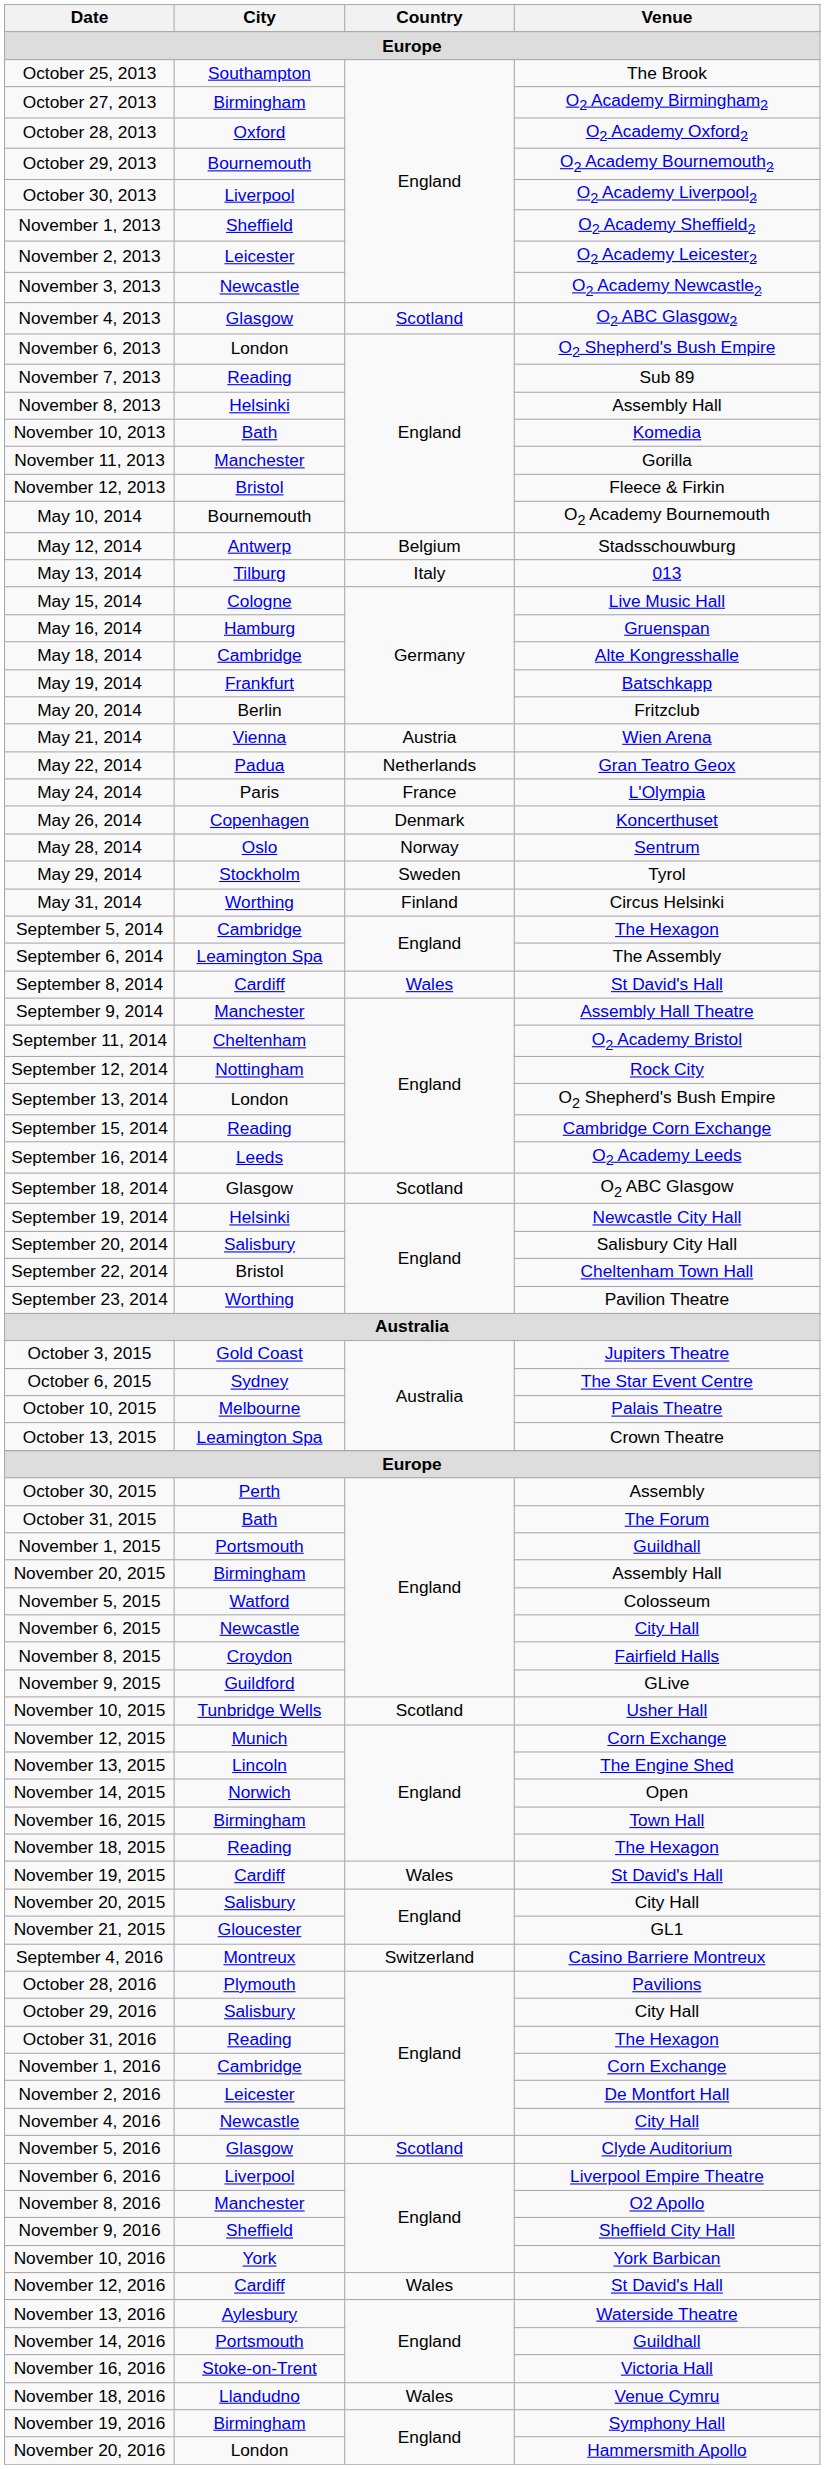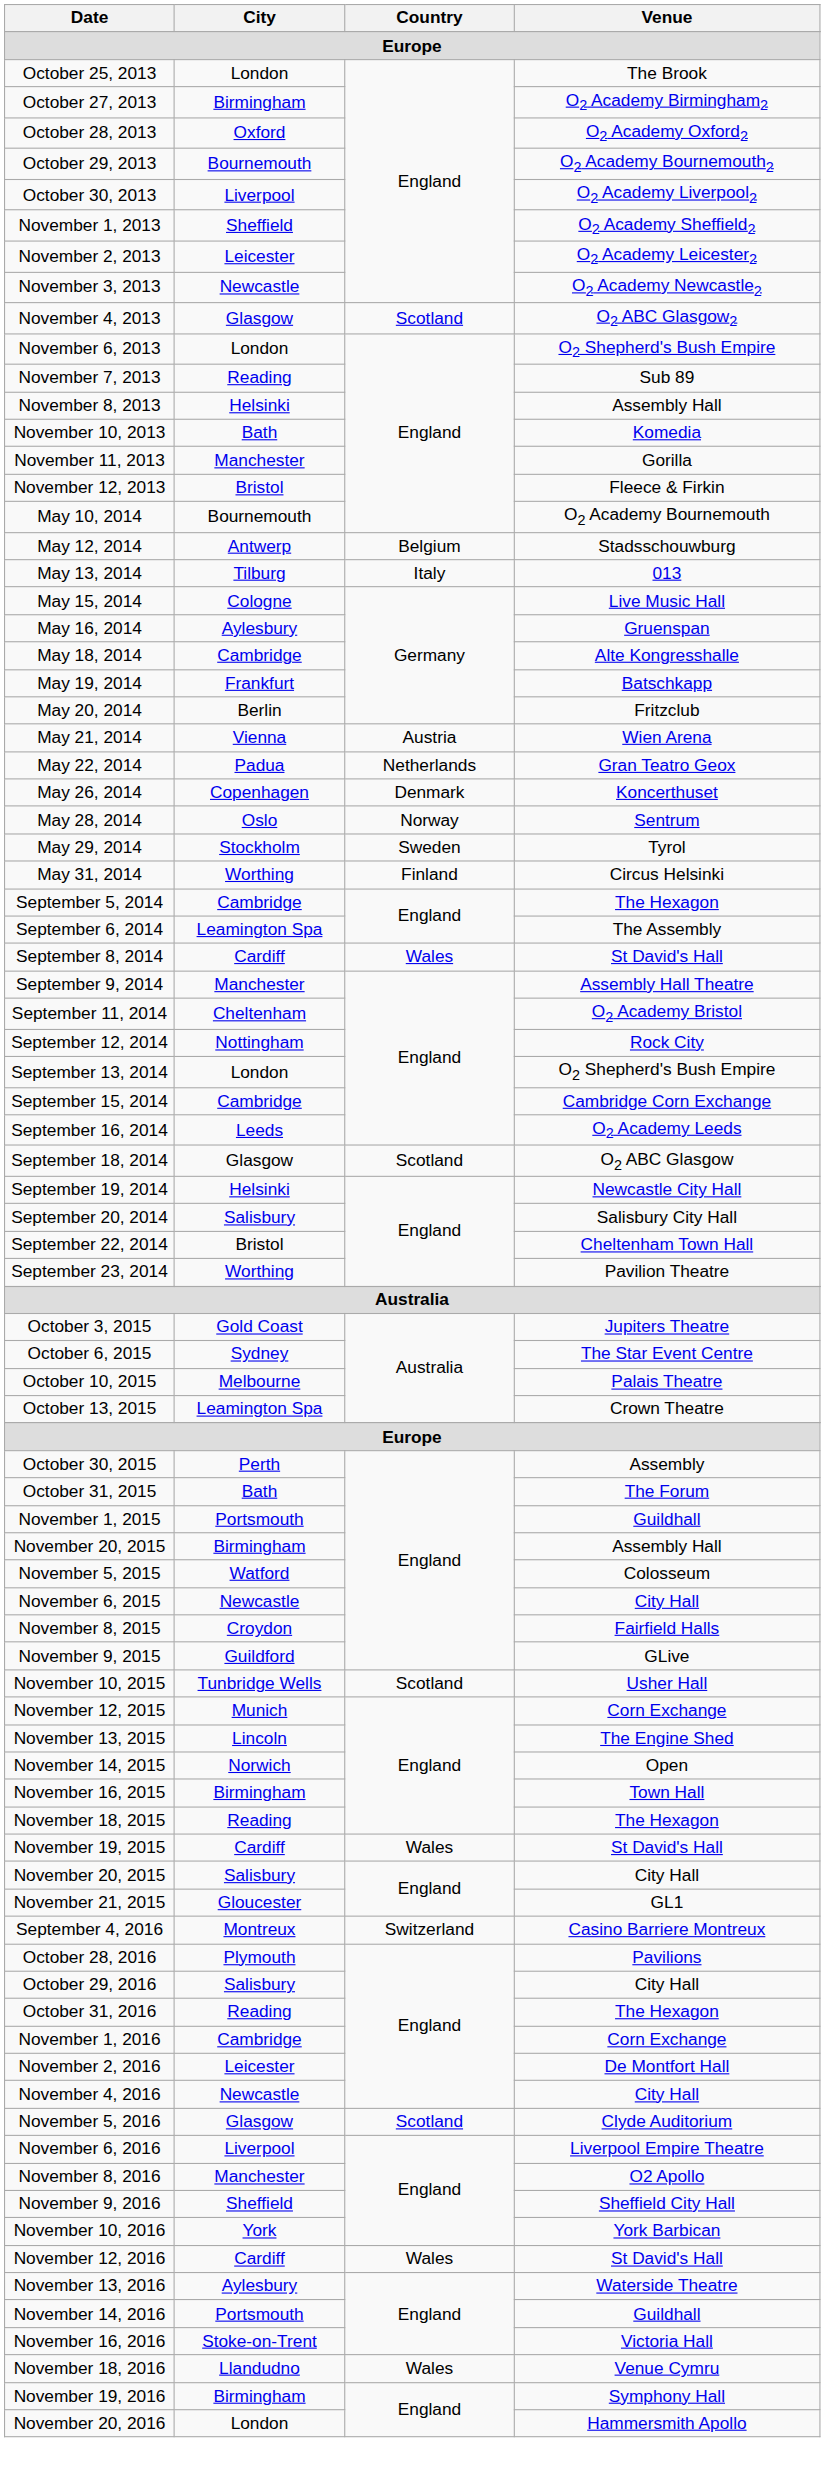 <table class="wikitable" style="text-align:center;">
 <tr>
 <th width="150">Date</th>
 <th width="150">City</th>
 <th width="150">Country</th>
 <th width="275">Venue</th>
 </tr>
 <tr>
 </tr>
 <tr style="background:#ddd;">
 <td colspan="4"><strong>Europe</strong></td>
 </tr>
 <tr>
 <td>October 25, 2013</td>
-<td><a href='#'>Southampton</a></td>
+<td>London</td>
 <td rowspan="8">England</td>
 <td>The Brook</td>
 </tr>
 <tr>
 <td>October 27, 2013</td>
 <td><a href='#'>Birmingham</a></td>
 <td><a href='#'>O<sub>2</sub> Academy Birmingham<sub>2</sub></a></td>
 </tr>
 <tr>
 <td>October 28, 2013</td>
 <td><a href='#'>Oxford</a></td>
 <td><a href='#'>O<sub>2</sub> Academy Oxford<sub>2</sub></a></td>
 </tr>
 <tr>
 <td>October 29, 2013</td>
 <td><a href='#'>Bournemouth</a></td>
 <td><a href='#'>O<sub>2</sub> Academy Bournemouth<sub>2</sub></a></td>
 </tr>
 <tr>
 <td>October 30, 2013</td>
 <td><a href='#'>Liverpool</a></td>
 <td><a href='#'>O<sub>2</sub> Academy Liverpool<sub>2</sub></a></td>
 </tr>
 <tr>
 <td>November 1, 2013</td>
 <td><a href='#'>Sheffield</a></td>
 <td><a href='#'>O<sub>2</sub> Academy Sheffield<sub>2</sub></a></td>
 </tr>
 <tr>
 <td>November 2, 2013</td>
 <td><a href='#'>Leicester</a></td>
 <td><a href='#'>O<sub>2</sub> Academy Leicester<sub>2</sub></a></td>
 </tr>
 <tr>
 <td>November 3, 2013</td>
 <td><a href='#'>Newcastle</a></td>
 <td><a href='#'>O<sub>2</sub> Academy Newcastle<sub>2</sub></a></td>
 </tr>
 <tr>
 <td>November 4, 2013</td>
 <td><a href='#'>Glasgow</a></td>
 <td><a href='#'>Scotland</a></td>
 <td><a href='#'>O<sub>2</sub> ABC Glasgow<sub>2</sub></a></td>
 </tr>
 <tr>
 <td>November 6, 2013</td>
 <td>London</td>
 <td rowspan="7">England</td>
 <td><a href='#'>O<sub>2</sub> Shepherd's Bush Empire</a></td>
 </tr>
 <tr>
 <td>November 7, 2013</td>
 <td><a href='#'>Reading</a></td>
 <td>Sub 89</td>
 </tr>
 <tr>
 <td>November 8, 2013</td>
 <td><a href='#'>Helsinki</a></td>
 <td>Assembly Hall</td>
 </tr>
 <tr>
 <td>November 10, 2013</td>
 <td><a href='#'>Bath</a></td>
 <td><a href='#'>Komedia</a></td>
 </tr>
 <tr>
 <td>November 11, 2013</td>
 <td><a href='#'>Manchester</a></td>
 <td>Gorilla</td>
 </tr>
 <tr>
 <td>November 12, 2013</td>
 <td><a href='#'>Bristol</a></td>
 <td>Fleece & Firkin</td>
 </tr>
 <tr>
 <td>May 10, 2014</td>
 <td>Bournemouth</td>
 <td>O<sub>2</sub> Academy Bournemouth</td>
 </tr>
 <tr>
 <td>May 12, 2014</td>
 <td><a href='#'>Antwerp</a></td>
 <td>Belgium</td>
 <td>Stadsschouwburg</td>
 </tr>
 <tr>
 <td>May 13, 2014</td>
 <td><a href='#'>Tilburg</a></td>
 <td>Italy</td>
 <td><a href='#'>013</a></td>
 </tr>
 <tr>
 <td>May 15, 2014</td>
 <td><a href='#'>Cologne</a></td>
 <td rowspan="5">Germany</td>
 <td><a href='#'>Live Music Hall</a></td>
 </tr>
 <tr>
 <td>May 16, 2014</td>
-<td><a href='#'>Hamburg</a></td>
+<td><a href='#'>Aylesbury</a></td>
 <td><a href='#'>Gruenspan</a></td>
 </tr>
 <tr>
 <td>May 18, 2014</td>
 <td><a href='#'>Cambridge</a></td>
 <td><a href='#'>Alte Kongresshalle</a></td>
 </tr>
 <tr>
 <td>May 19, 2014</td>
 <td><a href='#'>Frankfurt</a></td>
 <td><a href='#'>Batschkapp</a></td>
 </tr>
 <tr>
 <td>May 20, 2014</td>
 <td>Berlin</td>
 <td>Fritzclub</td>
 </tr>
 <tr>
 <td>May 21, 2014</td>
 <td><a href='#'>Vienna</a></td>
 <td>Austria</td>
 <td><a href='#'>Wien Arena</a></td>
 </tr>
 <tr>
 <td>May 22, 2014</td>
 <td><a href='#'>Padua</a></td>
 <td>Netherlands</td>
 <td><a href='#'>Gran Teatro Geox</a></td>
-</tr>
-<tr>
-<td>May 24, 2014</td>
-<td>Paris</td>
-<td>France</td>
-<td><a href='#'>L'Olympia</a></td>
 </tr>
 <tr>
 <td>May 26, 2014</td>
 <td><a href='#'>Copenhagen</a></td>
 <td>Denmark</td>
 <td><a href='#'>Koncerthuset</a></td>
 </tr>
 <tr>
 <td>May 28, 2014</td>
 <td><a href='#'>Oslo</a></td>
 <td>Norway</td>
 <td><a href='#'>Sentrum</a></td>
 </tr>
 <tr>
 <td>May 29, 2014</td>
 <td><a href='#'>Stockholm</a></td>
 <td>Sweden</td>
 <td>Tyrol</td>
 </tr>
 <tr>
 <td>May 31, 2014</td>
 <td><a href='#'>Worthing</a></td>
 <td>Finland</td>
 <td>Circus Helsinki</td>
 </tr>
 <tr>
 <td>September 5, 2014</td>
 <td><a href='#'>Cambridge</a></td>
 <td rowspan="2">England</td>
 <td><a href='#'>The Hexagon</a></td>
 </tr>
 <tr>
 <td>September 6, 2014</td>
 <td><a href='#'>Leamington Spa</a></td>
 <td>The Assembly</td>
 </tr>
 <tr>
 <td>September 8, 2014</td>
 <td><a href='#'>Cardiff</a></td>
 <td><a href='#'>Wales</a></td>
 <td><a href='#'>St David's Hall</a></td>
 </tr>
 <tr>
 <td>September 9, 2014</td>
 <td><a href='#'>Manchester</a></td>
 <td rowspan="6">England</td>
 <td><a href='#'>Assembly Hall Theatre</a></td>
 </tr>
 <tr>
 <td>September 11, 2014</td>
 <td><a href='#'>Cheltenham</a></td>
 <td><a href='#'>O<sub>2</sub> Academy Bristol</a></td>
 </tr>
 <tr>
 <td>September 12, 2014</td>
 <td><a href='#'>Nottingham</a></td>
 <td><a href='#'>Rock City</a></td>
 </tr>
 <tr>
 <td>September 13, 2014</td>
 <td>London</td>
 <td>O<sub>2</sub> Shepherd's Bush Empire</td>
 </tr>
 <tr>
 <td>September 15, 2014</td>
-<td><a href='#'>Reading</a></td>
+<td><a href='#'>Cambridge</a></td>
 <td><a href='#'>Cambridge Corn Exchange</a></td>
 </tr>
 <tr>
 <td>September 16, 2014</td>
 <td><a href='#'>Leeds</a></td>
 <td><a href='#'>O<sub>2</sub> Academy Leeds</a></td>
 </tr>
 <tr>
 <td>September 18, 2014</td>
 <td>Glasgow</td>
 <td>Scotland</td>
 <td>O<sub>2</sub> ABC Glasgow</td>
 </tr>
 <tr>
 <td>September 19, 2014</td>
 <td><a href='#'>Helsinki</a></td>
 <td rowspan="4">England</td>
 <td><a href='#'>Newcastle City Hall</a></td>
 </tr>
 <tr>
 <td>September 20, 2014</td>
 <td><a href='#'>Salisbury</a></td>
 <td>Salisbury City Hall</td>
 </tr>
 <tr>
 <td>September 22, 2014</td>
 <td>Bristol</td>
 <td><a href='#'>Cheltenham Town Hall</a></td>
 </tr>
 <tr>
 <td>September 23, 2014</td>
 <td><a href='#'>Worthing</a></td>
 <td>Pavilion Theatre</td>
 </tr>
 <tr>
 </tr>
 <tr style="background:#ddd;">
 <td colspan="4"><strong>Australia</strong></td>
 </tr>
 <tr>
 <td>October 3, 2015</td>
 <td><a href='#'>Gold Coast</a></td>
 <td rowspan="4">Australia</td>
 <td><a href='#'>Jupiters Theatre</a></td>
 </tr>
 <tr>
 <td>October 6, 2015</td>
 <td><a href='#'>Sydney</a></td>
 <td><a href='#'>The Star Event Centre</a></td>
 </tr>
 <tr>
 <td>October 10, 2015</td>
 <td><a href='#'>Melbourne</a></td>
 <td><a href='#'>Palais Theatre</a></td>
 </tr>
 <tr>
 <td>October 13, 2015</td>
 <td><a href='#'>Leamington Spa</a></td>
 <td>Crown Theatre</td>
 </tr>
 <tr>
 </tr>
 <tr style="background:#ddd;">
 <td colspan="4"><strong>Europe</strong></td>
 </tr>
 <tr>
 <td>October 30, 2015</td>
 <td><a href='#'>Perth</a></td>
 <td rowspan="8">England</td>
 <td>Assembly</td>
 </tr>
 <tr>
 <td>October 31, 2015</td>
 <td><a href='#'>Bath</a></td>
 <td><a href='#'>The Forum</a></td>
 </tr>
 <tr>
 <td>November 1, 2015</td>
 <td><a href='#'>Portsmouth</a></td>
 <td><a href='#'>Guildhall</a></td>
 </tr>
 <tr>
 <td>November 20, 2015</td>
 <td><a href='#'>Birmingham</a></td>
 <td>Assembly Hall</td>
 </tr>
 <tr>
 <td>November 5, 2015</td>
 <td><a href='#'>Watford</a></td>
 <td>Colosseum</td>
 </tr>
 <tr>
 <td>November 6, 2015</td>
 <td><a href='#'>Newcastle</a></td>
 <td><a href='#'>City Hall</a></td>
 </tr>
 <tr>
 <td>November 8, 2015</td>
 <td><a href='#'>Croydon</a></td>
 <td><a href='#'>Fairfield Halls</a></td>
 </tr>
 <tr>
 <td>November 9, 2015</td>
 <td><a href='#'>Guildford</a></td>
 <td>GLive</td>
 </tr>
 <tr>
 <td>November 10, 2015</td>
 <td><a href='#'>Tunbridge Wells</a></td>
 <td>Scotland</td>
 <td><a href='#'>Usher Hall</a></td>
 </tr>
 <tr>
 <td>November 12, 2015</td>
 <td><a href='#'>Munich</a></td>
 <td rowspan="5">England</td>
 <td><a href='#'>Corn Exchange</a></td>
 </tr>
 <tr>
 <td>November 13, 2015</td>
 <td><a href='#'>Lincoln</a></td>
 <td><a href='#'>The Engine Shed</a></td>
 </tr>
 <tr>
 <td>November 14, 2015</td>
 <td><a href='#'>Norwich</a></td>
 <td>Open</td>
 </tr>
 <tr>
 <td>November 16, 2015</td>
 <td><a href='#'>Birmingham</a></td>
 <td><a href='#'>Town Hall</a></td>
 </tr>
 <tr>
 <td>November 18, 2015</td>
 <td><a href='#'>Reading</a></td>
 <td><a href='#'>The Hexagon</a></td>
 </tr>
 <tr>
 <td>November 19, 2015</td>
 <td><a href='#'>Cardiff</a></td>
 <td>Wales</td>
 <td><a href='#'>St David's Hall</a></td>
 </tr>
 <tr>
 <td>November 20, 2015</td>
 <td><a href='#'>Salisbury</a></td>
 <td rowspan="2">England</td>
 <td>City Hall</td>
 </tr>
 <tr>
 <td>November 21, 2015</td>
 <td><a href='#'>Gloucester</a></td>
 <td>GL1</td>
 </tr>
 <tr>
 <td>September 4, 2016</td>
 <td><a href='#'>Montreux</a></td>
 <td>Switzerland</td>
 <td><a href='#'>Casino Barriere Montreux</a></td>
 </tr>
 <tr>
 <td>October 28, 2016</td>
 <td><a href='#'>Plymouth</a></td>
 <td rowspan="6">England</td>
 <td><a href='#'>Pavilions</a></td>
 </tr>
 <tr>
 <td>October 29, 2016</td>
 <td><a href='#'>Salisbury</a></td>
 <td>City Hall</td>
 </tr>
 <tr>
 <td>October 31, 2016</td>
 <td><a href='#'>Reading</a></td>
 <td><a href='#'>The Hexagon</a></td>
 </tr>
 <tr>
 <td>November 1, 2016</td>
 <td><a href='#'>Cambridge</a></td>
 <td><a href='#'>Corn Exchange</a></td>
 </tr>
 <tr>
 <td>November 2, 2016</td>
 <td><a href='#'>Leicester</a></td>
 <td><a href='#'>De Montfort Hall</a></td>
 </tr>
 <tr>
 <td>November 4, 2016</td>
 <td><a href='#'>Newcastle</a></td>
 <td><a href='#'>City Hall</a></td>
 </tr>
 <tr>
 <td>November 5, 2016</td>
 <td><a href='#'>Glasgow</a></td>
 <td><a href='#'>Scotland</a></td>
 <td><a href='#'>Clyde Auditorium</a></td>
 </tr>
 <tr>
 <td>November 6, 2016</td>
 <td><a href='#'>Liverpool</a></td>
 <td rowspan="4">England</td>
 <td><a href='#'>Liverpool Empire Theatre</a></td>
 </tr>
 <tr>
 <td>November 8, 2016</td>
 <td><a href='#'>Manchester</a></td>
 <td><a href='#'>O2 Apollo</a></td>
 </tr>
 <tr>
 <td>November 9, 2016</td>
 <td><a href='#'>Sheffield</a></td>
 <td><a href='#'>Sheffield City Hall</a></td>
 </tr>
 <tr>
 <td>November 10, 2016</td>
 <td><a href='#'>York</a></td>
 <td><a href='#'>York Barbican</a></td>
 </tr>
 <tr>
 <td>November 12, 2016</td>
 <td><a href='#'>Cardiff</a></td>
 <td>Wales</td>
 <td><a href='#'>St David's Hall</a></td>
 </tr>
 <tr>
 <td>November 13, 2016</td>
 <td><a href='#'>Aylesbury</a></td>
 <td rowspan="3">England</td>
 <td><a href='#'>Waterside Theatre</a></td>
 </tr>
 <tr>
 <td>November 14, 2016</td>
 <td><a href='#'>Portsmouth</a></td>
 <td><a href='#'>Guildhall</a></td>
 </tr>
 <tr>
 <td>November 16, 2016</td>
 <td><a href='#'>Stoke-on-Trent</a></td>
 <td><a href='#'>Victoria Hall</a></td>
 </tr>
 <tr>
 <td>November 18, 2016</td>
 <td><a href='#'>Llandudno</a></td>
 <td>Wales</td>
 <td><a href='#'>Venue Cymru</a></td>
 </tr>
 <tr>
 <td>November 19, 2016</td>
 <td><a href='#'>Birmingham</a></td>
 <td rowspan="2">England</td>
 <td><a href='#'>Symphony Hall</a></td>
 </tr>
 <tr>
 <td>November 20, 2016</td>
 <td>London</td>
 <td><a href='#'>Hammersmith Apollo</a></td>
 </tr>
 </table>
